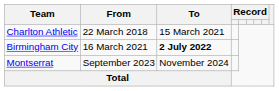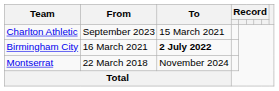 <table class=wikitable style="text-align: left">
 <tr>
 <th rowspan=2>Team</th>
 <th rowspan=2>From</th>
 <th rowspan=2>To</th>
 <th colspan=5>Record</th>
 <th rowspan=2></th>
 </tr>
 <tr>
 <th></th>
 <th></th>
 <th></th>
 <th></th>
 <th></th>
 </tr>
 <tr>
 <td><a href='#'>Charlton Athletic</a></td>
-<td>22 March 2018</td>
+<td>September 2023</td>
 <td>15 March 2021<br></td>
 <td style="text-align: center"></td>
 </tr>
 <tr>
 <td><a href='#'>Birmingham City</a></td>
 <td>16 March 2021</td>
 <td><strong>2 July 2022<br></strong></td>
 <td style="text-align: center"></td>
 </tr>
 <tr>
 <td><a href='#'>Montserrat</a></td>
-<td>September 2023</td>
+<td>22 March 2018</td>
 <td>November 2024<br></td>
 <td style="text-align: center"></td>
 </tr>
 <tr>
 <th colspan=3>Total<br></th>
 </tr>
 </table>
